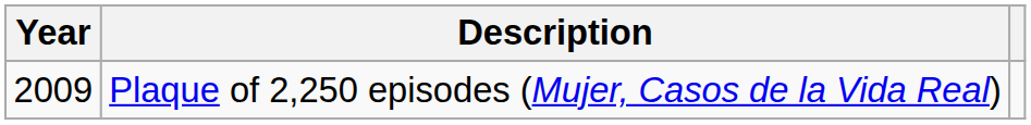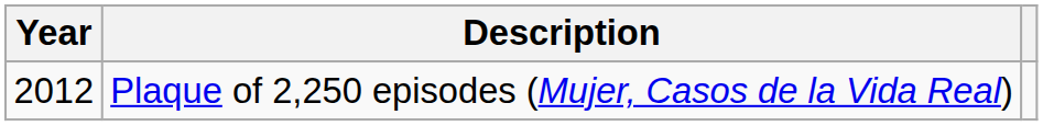 <table class="wikitable sortable plainrowheaders">
 <tr>
 <th scope="col">Year</th>
 <th scope="col">Description</th>
 <th scope="col" class="unsortable"></th>
 </tr>
 <tr>
-<td>2009</td>
+<td>2012</td>
 <td><a href='#'>Plaque</a> of 2,250 episodes (<em><a href='#'>Mujer, Casos de la Vida Real</a></em>)</td>
 <td style="text-align:center;"></td>
 </tr>
 </table>
